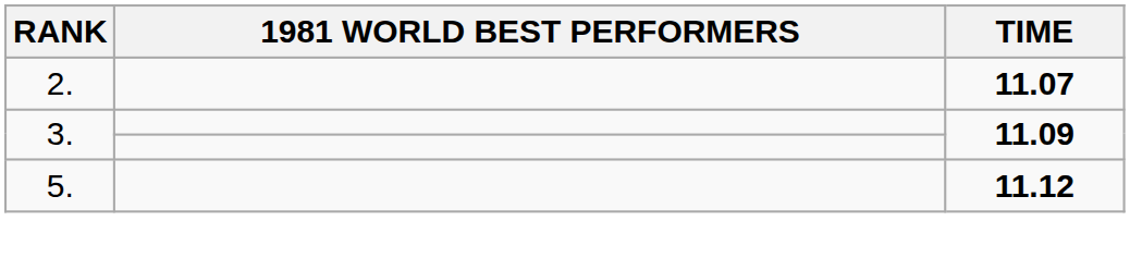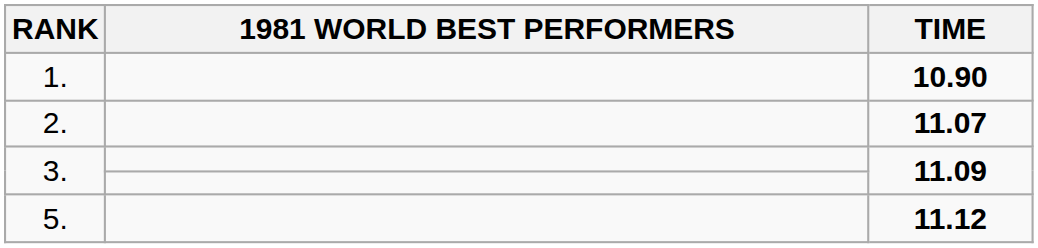 <table class="wikitable" style="border-collapse: collapse; font-size: 90%;">
 <tr>
 <th>RANK</th>
 <th align="center" style="width: 25em">1981 WORLD BEST PERFORMERS</th>
 <th align="center" style="width: 5em">TIME</th>
+</tr>
+<tr>
+<td align="center">1.</td>
+<td></td>
+<td align="center"><strong>10.90</strong></td>
 </tr>
 <tr>
 <td align="center">2.</td>
 <td></td>
 <td align="center"><strong>11.07</strong></td>
 </tr>
 <tr>
 <td rowspan=2 align="center">3.</td>
 <td></td>
 <td rowspan=2 align="center"><strong>11.09</strong></td>
 </tr>
 <tr>
 <td></td>
 </tr>
 <tr>
 <td align="center">5.</td>
 <td></td>
 <td align="center"><strong>11.12</strong></td>
 </tr>
 </table>
